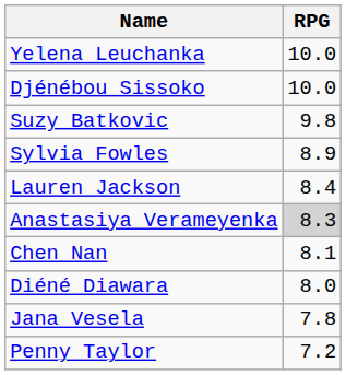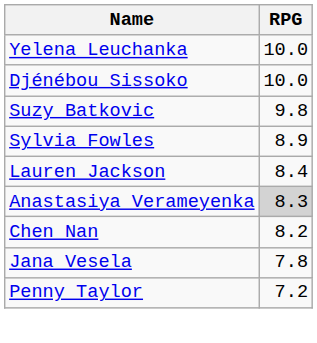 <table class=wikitable>
 <tr>
 <th>Name</th>
 <th>RPG</th>
 </tr>
 <tr>
 <td> <a href='#'>Yelena Leuchanka</a></td>
 <td align=right>10.0</td>
 </tr>
 <tr>
 <td> <a href='#'>Djénébou Sissoko</a></td>
 <td align=right>10.0</td>
 </tr>
 <tr>
 <td> <a href='#'>Suzy Batkovic</a></td>
 <td align=right>9.8</td>
 </tr>
 <tr>
 <td> <a href='#'>Sylvia Fowles</a></td>
 <td align=right>8.9</td>
 </tr>
 <tr>
 <td> <a href='#'>Lauren Jackson</a></td>
 <td align=right>8.4</td>
 </tr>
 <tr>
 <td> <a href='#'>Anastasiya Verameyenka</a></td>
 <td align=right style="background: lightgrey;">8.3</td>
 </tr>
 <tr>
 <td> <a href='#'>Chen Nan</a></td>
-<td align=right>8.1</td>
-</tr>
-<tr>
-<td> <a href='#'>Diéné Diawara</a></td>
-<td align=right>8.0</td>
+<td align=right>8.2</td>
 </tr>
 <tr>
 <td> <a href='#'>Jana Vesela</a></td>
 <td align=right>7.8</td>
 </tr>
 <tr>
 <td> <a href='#'>Penny Taylor</a></td>
 <td align=right>7.2</td>
 </tr>
 </table>
